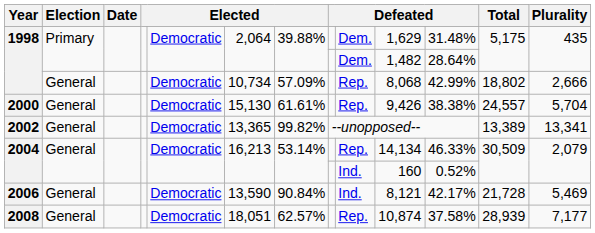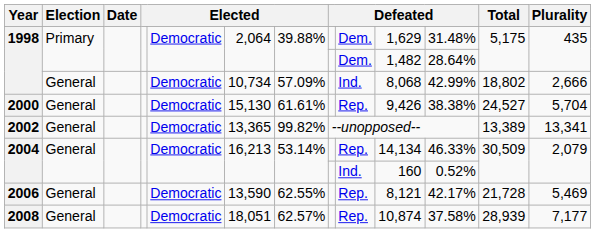 <table class=wikitable>
 <tr>
 <th>Year</th>
 <th>Election</th>
 <th>Date</th>
 <th ! colspan="4">Elected</th>
 <th ! colspan="4">Defeated</th>
 <th>Total</th>
 <th>Plurality</th>
 </tr>
 <tr>
 <th rowspan="3" valign="top">1998</th>
 <td rowspan="2" valign="top">Primary</td>
 <td rowspan="2" valign="top"></td>
 <td rowspan="2" valign="top"></td>
 <td rowspan="2" valign="top" ><a href='#'>Democratic</a></td>
 <td rowspan="2" valign="top" align="right">2,064</td>
 <td rowspan="2" valign="top" align="right">39.88%</td>
 <td valign="top"></td>
 <td valign="top" ><a href='#'>Dem.</a></td>
 <td valign="top" align="right">1,629</td>
 <td valign="top" align="right">31.48%</td>
 <td rowspan="2" valign="top" align="right">5,175</td>
 <td rowspan="2" valign="top" align="right">435</td>
 </tr>
 <tr>
 <td valign="top"></td>
 <td valign="top" ><a href='#'>Dem.</a></td>
 <td valign="top" align="right">1,482</td>
 <td valign="top" align="right">28.64%</td>
 </tr>
 <tr>
 <td valign="top">General</td>
 <td valign="top"></td>
 <td valign="top"></td>
 <td valign="top" ><a href='#'>Democratic</a></td>
 <td valign="top" align="right">10,734</td>
 <td valign="top" align="right">57.09%</td>
 <td valign="top"></td>
-<td valign="top" ><a href='#'>Rep.</a></td>
+<td valign="top" ><a href='#'>Ind.</a></td>
 <td valign="top" align="right">8,068</td>
 <td valign="top" align="right">42.99%</td>
 <td valign="top" align="right">18,802</td>
 <td valign="top" align="right">2,666</td>
 </tr>
 <tr>
 <th valign="top">2000</th>
 <td valign="top">General</td>
 <td valign="top"></td>
 <td valign="top"></td>
 <td valign="top" ><a href='#'>Democratic</a></td>
 <td valign="top" align="right">15,130</td>
 <td valign="top" align="right">61.61%</td>
 <td valign="top"></td>
 <td valign="top" ><a href='#'>Rep.</a></td>
 <td valign="top" align="right">9,426</td>
 <td valign="top" align="right">38.38%</td>
-<td valign="top" align="right">24,557</td>
+<td valign="top" align="right">24,527</td>
 <td valign="top" align="right">5,704</td>
 </tr>
 <tr>
 <th valign="top">2002</th>
 <td valign="top">General</td>
 <td valign="top"></td>
 <td valign="top"></td>
 <td valign="top" ><a href='#'>Democratic</a></td>
 <td valign="top" align="right">13,365</td>
 <td valign="top" align="right">99.82%</td>
 <td valign="top" colspan="4"><em>--unopposed--</em></td>
 <td valign="top" align="right">13,389</td>
 <td valign="top" align="right">13,341</td>
 </tr>
 <tr>
 <th rowspan="2" valign="top">2004</th>
 <td rowspan="2" valign="top">General</td>
 <td rowspan="2" valign="top"></td>
 <td rowspan="2" valign="top"></td>
 <td rowspan="2" valign="top" ><a href='#'>Democratic</a></td>
 <td rowspan="2" valign="top" align="right">16,213</td>
 <td rowspan="2" valign="top" align="right">53.14%</td>
 <td valign="top"></td>
 <td valign="top" ><a href='#'>Rep.</a></td>
 <td valign="top" align="right">14,134</td>
 <td valign="top" align="right">46.33%</td>
 <td rowspan="2" valign="top" align="right">30,509</td>
 <td rowspan="2" valign="top" align="right">2,079</td>
 </tr>
 <tr>
 <td valign="top"></td>
 <td valign="top" ><a href='#'>Ind.</a></td>
 <td valign="top" align="right">160</td>
 <td valign="top" align="right">0.52%</td>
 </tr>
 <tr>
 <th valign="top">2006</th>
 <td valign="top">General</td>
 <td valign="top"></td>
 <td valign="top"></td>
 <td valign="top" ><a href='#'>Democratic</a></td>
 <td valign="top" align="right">13,590</td>
-<td valign="top" align="right">90.84%</td>
+<td valign="top" align="right">62.55%</td>
 <td valign="top"></td>
-<td valign="top" ><a href='#'>Ind.</a></td>
+<td valign="top" ><a href='#'>Rep.</a></td>
 <td valign="top" align="right">8,121</td>
 <td valign="top" align="right">42.17%</td>
 <td valign="top" align="right">21,728</td>
 <td valign="top" align="right">5,469</td>
 </tr>
 <tr>
 <th valign="top">2008</th>
 <td valign="top">General</td>
 <td valign="top"></td>
 <td valign="top"></td>
 <td valign="top" ><a href='#'>Democratic</a></td>
 <td valign="top" align="right">18,051</td>
 <td valign="top" align="right">62.57%</td>
 <td valign="top"></td>
 <td valign="top" ><a href='#'>Rep.</a></td>
 <td valign="top" align="right">10,874</td>
 <td valign="top" align="right">37.58%</td>
 <td valign="top" align="right">28,939</td>
 <td valign="top" align="right">7,177</td>
 </tr>
 </table>
